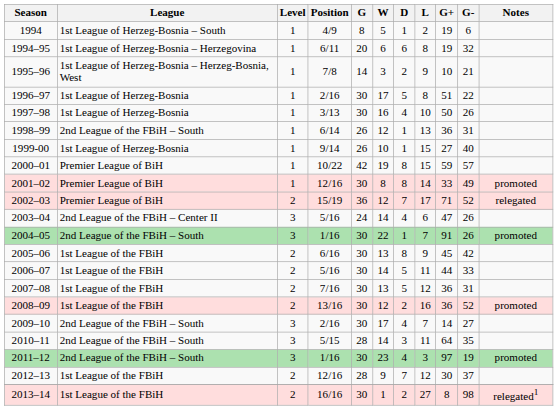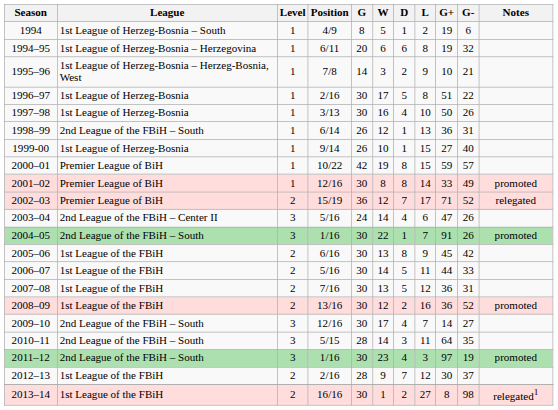 <table class="wikitable" style="text-align:center; width:90%">
 <tr>
 <th style="width:10%">Season</th>
 <th style="width:44%">League</th>
 <th>Level</th>
 <th>Position</th>
 <th style="width:4%">G</th>
 <th style="width:4%">W</th>
 <th style="width:4%">D</th>
 <th style="width:4%">L</th>
 <th style="width:4%">G+</th>
 <th style="width:4%">G-</th>
 <th style="width:14%">Notes</th>
 </tr>
 <tr>
 <td>1994</td>
 <td style="text-align:left">1st League of Herzeg-Bosnia – South</td>
 <td>1</td>
 <td>4/9</td>
 <td>8</td>
 <td>5</td>
 <td>1</td>
 <td>2</td>
 <td>19</td>
 <td>6</td>
 <td></td>
 </tr>
 <tr>
 <td>1994–95</td>
 <td style="text-align:left">1st League of Herzeg-Bosnia – Herzegovina</td>
 <td>1</td>
 <td>6/11</td>
 <td>20</td>
 <td>6</td>
 <td>6</td>
 <td>8</td>
 <td>19</td>
 <td>32</td>
 <td></td>
 </tr>
 <tr>
 <td>1995–96</td>
 <td style="text-align:left">1st League of Herzeg-Bosnia – Herzeg-Bosnia, West</td>
 <td>1</td>
 <td>7/8</td>
 <td>14</td>
 <td>3</td>
 <td>2</td>
 <td>9</td>
 <td>10</td>
 <td>21</td>
 <td></td>
 </tr>
 <tr>
 <td>1996–97</td>
 <td style="text-align:left">1st League of Herzeg-Bosnia</td>
 <td>1</td>
 <td>2/16</td>
 <td>30</td>
 <td>17</td>
 <td>5</td>
 <td>8</td>
 <td>51</td>
 <td>22</td>
 <td></td>
 </tr>
 <tr>
 <td>1997–98</td>
 <td style="text-align:left">1st League of Herzeg-Bosnia</td>
 <td>1</td>
 <td>3/13</td>
 <td>30</td>
 <td>16</td>
 <td>4</td>
 <td>10</td>
 <td>50</td>
 <td>26</td>
 <td></td>
 </tr>
 <tr>
 <td>1998–99</td>
 <td style="text-align:left">2nd League of the FBiH – South</td>
 <td>1</td>
 <td>6/14</td>
 <td>26</td>
 <td>12</td>
 <td>1</td>
 <td>13</td>
 <td>36</td>
 <td>31</td>
 <td></td>
 </tr>
 <tr>
 <td>1999-00</td>
 <td style="text-align:left">1st League of Herzeg-Bosnia</td>
 <td>1</td>
 <td>9/14</td>
 <td>26</td>
 <td>10</td>
 <td>1</td>
 <td>15</td>
 <td>27</td>
 <td>40</td>
 <td></td>
 </tr>
 <tr>
 <td>2000–01</td>
 <td style="text-align:left">Premier League of BiH</td>
 <td>1</td>
 <td>10/22</td>
 <td>42</td>
 <td>19</td>
 <td>8</td>
 <td>15</td>
 <td>59</td>
 <td>57</td>
 <td></td>
 </tr>
 <tr bgcolor="#FFDDDD">
 <td>2001–02</td>
 <td style="text-align:left">Premier League of BiH</td>
 <td>1</td>
 <td>12/16</td>
 <td>30</td>
 <td>8</td>
 <td>8</td>
 <td>14</td>
 <td>33</td>
 <td>49</td>
 <td>promoted</td>
 </tr>
 <tr bgcolor="#FFDDDD">
 <td>2002–03</td>
 <td style="text-align:left">Premier League of BiH</td>
 <td>2</td>
 <td>15/19</td>
 <td>36</td>
 <td>12</td>
 <td>7</td>
 <td>17</td>
 <td>71</td>
 <td>52</td>
 <td>relegated</td>
 </tr>
 <tr>
 <td>2003–04</td>
 <td style="text-align:left">2nd League of the FBiH – Center II</td>
 <td>3</td>
 <td>5/16</td>
 <td>24</td>
 <td>14</td>
 <td>4</td>
 <td>6</td>
 <td>47</td>
 <td>26</td>
 <td></td>
 </tr>
 <tr bgcolor="#ACE1AF">
 <td>2004–05</td>
 <td style="text-align:left">2nd League of the FBiH – South</td>
 <td>3</td>
 <td>1/16</td>
 <td>30</td>
 <td>22</td>
 <td>1</td>
 <td>7</td>
 <td>91</td>
 <td>26</td>
 <td>promoted</td>
 </tr>
 <tr>
 <td>2005–06</td>
 <td style="text-align:left">1st League of the FBiH</td>
 <td>2</td>
 <td>6/16</td>
 <td>30</td>
 <td>13</td>
 <td>8</td>
 <td>9</td>
 <td>45</td>
 <td>42</td>
 <td></td>
 </tr>
 <tr>
 <td>2006–07</td>
 <td style="text-align:left">1st League of the FBiH</td>
 <td>2</td>
 <td>5/16</td>
 <td>30</td>
 <td>14</td>
 <td>5</td>
 <td>11</td>
 <td>44</td>
 <td>33</td>
 <td></td>
 </tr>
 <tr>
 <td>2007–08</td>
 <td style="text-align:left">1st League of the FBiH</td>
 <td>2</td>
 <td>7/16</td>
 <td>30</td>
 <td>13</td>
 <td>5</td>
 <td>12</td>
 <td>36</td>
 <td>31</td>
 <td></td>
 </tr>
 <tr bgcolor="#FFDDDD">
 <td>2008–09</td>
 <td style="text-align:left">1st League of the FBiH</td>
 <td>2</td>
 <td>13/16</td>
 <td>30</td>
 <td>12</td>
 <td>2</td>
 <td>16</td>
 <td>36</td>
 <td>52</td>
 <td>promoted</td>
 </tr>
 <tr>
 <td>2009–10</td>
 <td style="text-align:left">2nd League of the FBiH – South</td>
 <td>3</td>
-<td>2/16</td>
+<td>12/16</td>
 <td>30</td>
 <td>17</td>
 <td>4</td>
 <td>7</td>
 <td>14</td>
 <td>27</td>
 <td></td>
 </tr>
 <tr>
 <td>2010–11</td>
 <td style="text-align:left">2nd League of the FBiH – South</td>
 <td>3</td>
 <td>5/15</td>
 <td>28</td>
 <td>14</td>
 <td>3</td>
 <td>11</td>
 <td>64</td>
 <td>35</td>
 <td></td>
 </tr>
 <tr bgcolor="#ACE1AF">
 <td>2011–12</td>
 <td style="text-align:left">2nd League of the FBiH – South</td>
 <td>3</td>
 <td>1/16</td>
 <td>30</td>
 <td>23</td>
 <td>4</td>
 <td>3</td>
 <td>97</td>
 <td>19</td>
 <td>promoted</td>
 </tr>
 <tr>
 <td>2012–13</td>
 <td style="text-align:left">1st League of the FBiH</td>
 <td>2</td>
-<td>12/16</td>
+<td>2/16</td>
 <td>28</td>
 <td>9</td>
 <td>7</td>
 <td>12</td>
 <td>30</td>
 <td>37</td>
 <td></td>
 </tr>
 <tr>
 </tr>
 <tr bgcolor="#FFDDDD">
 <td>2013–14</td>
 <td style="text-align:left">1st League of the FBiH</td>
 <td>2</td>
 <td>16/16</td>
 <td>30</td>
 <td>1</td>
 <td>2</td>
 <td>27</td>
 <td>8</td>
 <td>98</td>
 <td>relegated<sup>1</sup></td>
 </tr>
 </table>
